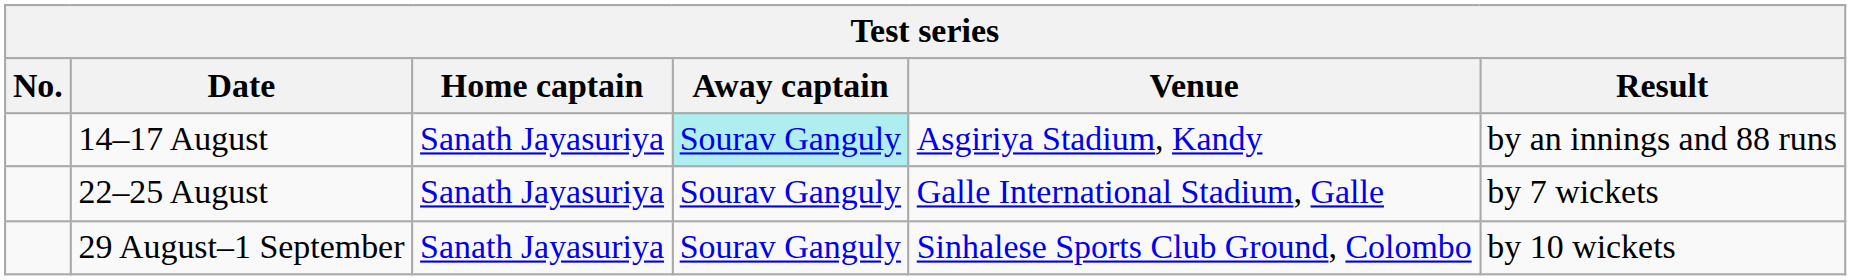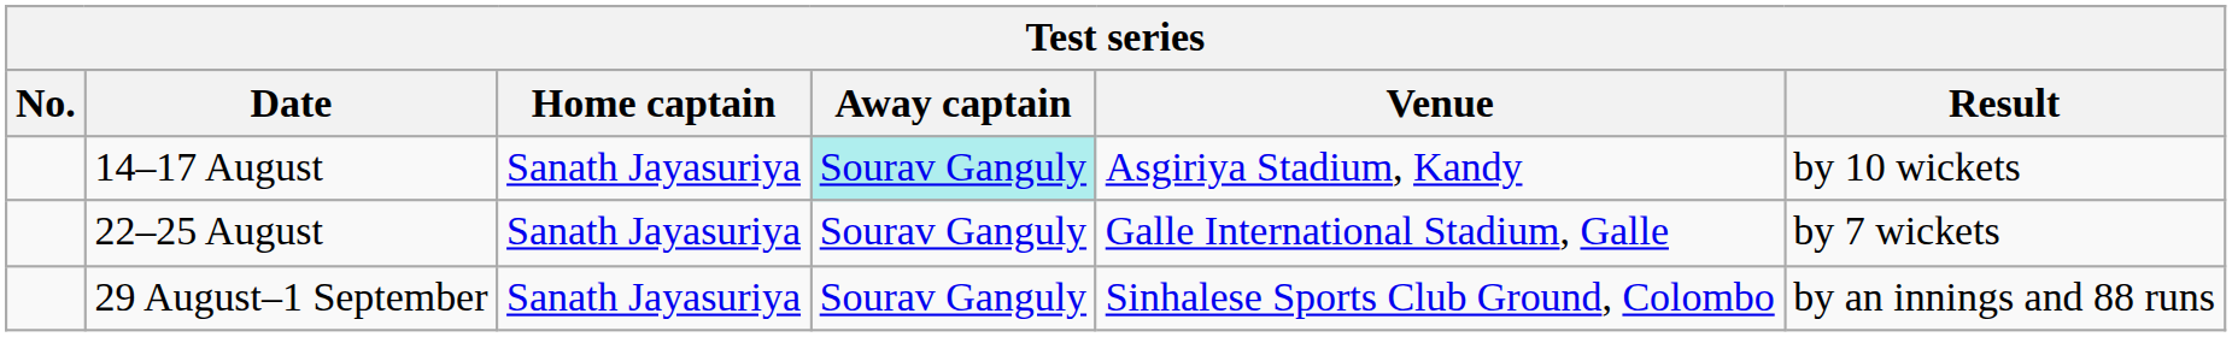 <table class="wikitable">
 <tr>
 <th colspan="9">Test series</th>
 </tr>
 <tr>
 <th>No.</th>
 <th>Date</th>
 <th>Home captain</th>
 <th>Away captain</th>
 <th>Venue</th>
 <th>Result</th>
 </tr>
 <tr>
 <td></td>
 <td>14–17 August</td>
 <td><a href='#'>Sanath Jayasuriya</a></td>
 <td style="background: paleturquoise;"><a href='#'>Sourav Ganguly</a></td>
 <td><a href='#'>Asgiriya Stadium</a>, <a href='#'>Kandy</a></td>
-<td> by an innings and 88 runs</td>
+<td> by 10 wickets</td>
 </tr>
 <tr>
 <td></td>
 <td>22–25 August</td>
 <td><a href='#'>Sanath Jayasuriya</a></td>
 <td><a href='#'>Sourav Ganguly</a></td>
 <td><a href='#'>Galle International Stadium</a>, <a href='#'>Galle</a></td>
 <td> by 7 wickets</td>
 </tr>
 <tr>
 <td></td>
 <td>29 August–1 September</td>
 <td><a href='#'>Sanath Jayasuriya</a></td>
 <td><a href='#'>Sourav Ganguly</a></td>
 <td><a href='#'>Sinhalese Sports Club Ground</a>, <a href='#'>Colombo</a></td>
-<td> by 10 wickets</td>
+<td> by an innings and 88 runs</td>
 </tr>
 </table>
